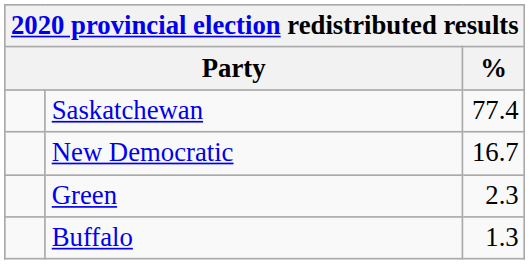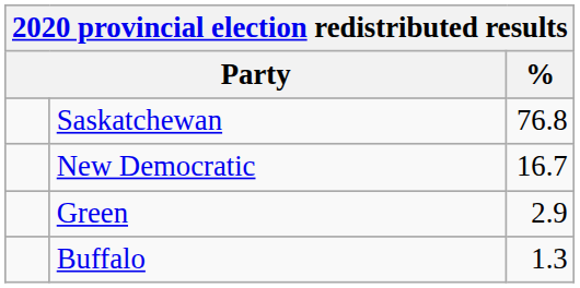 <table class="wikitable">
 <tr>
 <th colspan="4"><a href='#'>2020 provincial election</a> redistributed results</th>
 </tr>
 <tr>
 <th bgcolor="#DDDDFF" width="130px" colspan="2">Party</th>
 <th bgcolor="#DDDDFF" width="30px">%</th>
 </tr>
 <tr>
 <td> </td>
 <td><a href='#'>Saskatchewan</a></td>
-<td align=right>77.4</td>
+<td align=right>76.8</td>
 </tr>
 <tr>
 <td> </td>
 <td><a href='#'>New Democratic</a></td>
 <td align=right>16.7</td>
 </tr>
 <tr>
 <td> </td>
 <td><a href='#'>Green</a></td>
-<td align=right>2.3</td>
+<td align=right>2.9</td>
 </tr>
 <tr>
 <td> </td>
 <td><a href='#'>Buffalo</a></td>
 <td align=right>1.3</td>
 </tr>
 </table>
